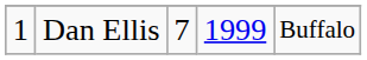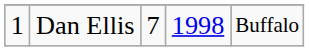 <table class="wikitable">
 <tr>
 </tr>
 <tr>
 <td>1</td>
 <td>Dan Ellis</td>
 <td>7</td>
-<td><a href='#'>1999</a></td>
+<td><a href='#'>1998</a></td>
 <td style="font-size:80%;">Buffalo</td>
 </tr>
 </table>
